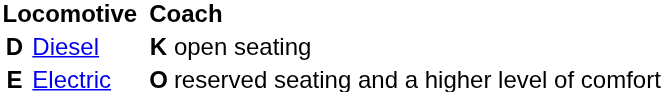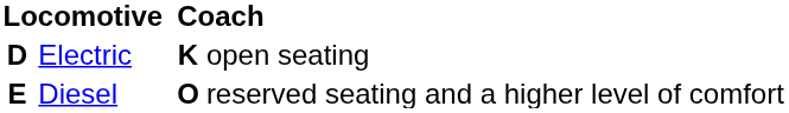 <table>
 <tr>
 <th colspan=2>Locomotive</th>
 <th></th>
 <th colspan=2 style="text-align:left">Coach</th>
 </tr>
 <tr>
 <th>D</th>
-<td><a href='#'>Diesel</a></td>
+<td><a href='#'>Electric</a></td>
 <td></td>
 <th>K</th>
 <td>open seating</td>
 </tr>
 <tr>
 <th>E</th>
-<td><a href='#'>Electric</a></td>
+<td><a href='#'>Diesel</a></td>
 <td></td>
 <th>O</th>
 <td>reserved seating and a higher level of comfort</td>
 </tr>
 </table>
